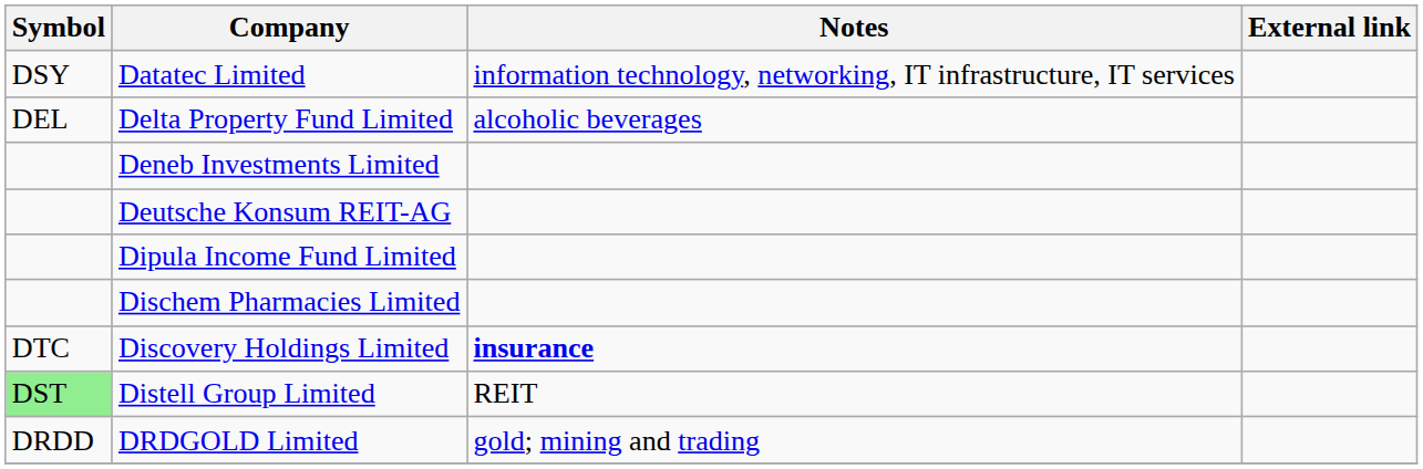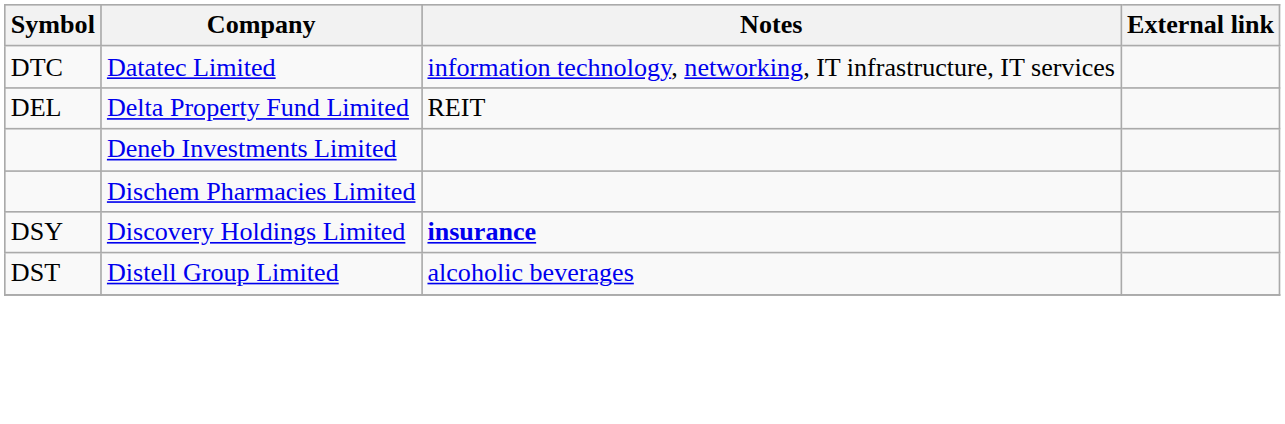 <table class="wikitable sortable">
 <tr>
 <th>Symbol</th>
 <th>Company</th>
 <th>Notes</th>
 <th>External link</th>
 </tr>
 <tr>
-<td>DSY</td>
+<td>DTC</td>
 <td><a href='#'>Datatec Limited</a></td>
 <td><a href='#'>information technology</a>, <a href='#'>networking</a>, IT infrastructure, IT services</td>
 <td></td>
 </tr>
 <tr>
 <td>DEL</td>
 <td><a href='#'>Delta Property Fund Limited</a></td>
-<td><a href='#'>alcoholic beverages</a></td>
+<td>REIT</td>
 <td></td>
 </tr>
 <tr>
 <td></td>
 <td><a href='#'>Deneb Investments Limited</a></td>
 <td></td>
 <td></td>
 </tr>
 <tr>
 <td></td>
-<td><a href='#'>Deutsche Konsum REIT-AG</a></td>
-<td></td>
-<td></td>
-</tr>
-<tr>
-<td></td>
-<td><a href='#'>Dipula Income Fund Limited</a></td>
-<td></td>
-<td></td>
-</tr>
-<tr>
-<td></td>
 <td><a href='#'>Dischem Pharmacies Limited</a></td>
 <td></td>
 <td></td>
 </tr>
 <tr>
-<td>DTC</td>
+<td>DSY</td>
 <td><a href='#'>Discovery Holdings Limited</a></td>
 <td><strong><a href='#'>insurance</a></strong></td>
 <td></td>
 </tr>
 <tr>
-<td style="background: lightgreen;">DST</td>
+<td>DST</td>
 <td><a href='#'>Distell Group Limited</a></td>
-<td>REIT</td>
-<td></td>
-</tr>
-<tr>
-<td>DRDD</td>
-<td><a href='#'>DRDGOLD Limited</a></td>
-<td><a href='#'>gold</a>; <a href='#'>mining</a> and <a href='#'>trading</a></td>
+<td><a href='#'>alcoholic beverages</a></td>
 <td></td>
 </tr>
 <tr>
 </tr>
 </table>
